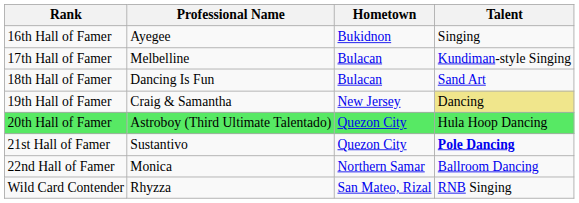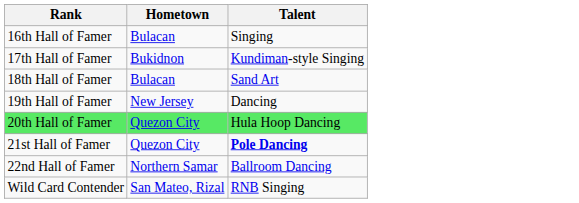 <table class="wikitable" border="1">
 <tr>
 <th>Rank</th>
-<th>Professional Name</th>
 <th>Hometown</th>
 <th>Talent</th>
 </tr>
 <tr>
 <td>16th Hall of Famer</td>
-<td>Ayegee</td>
-<td><a href='#'>Bukidnon</a></td>
+<td><a href='#'>Bulacan</a></td>
 <td>Singing</td>
 </tr>
 <tr>
 <td>17th Hall of Famer</td>
-<td>Melbelline</td>
-<td><a href='#'>Bulacan</a></td>
+<td><a href='#'>Bukidnon</a></td>
 <td><a href='#'>Kundiman</a>-style Singing </td>
 </tr>
 <tr>
 <td>18th Hall of Famer</td>
-<td>Dancing Is Fun </td>
 <td><a href='#'>Bulacan</a></td>
 <td><a href='#'>Sand Art</a></td>
 </tr>
 <tr>
 <td>19th Hall of Famer</td>
-<td>Craig & Samantha </td>
 <td><a href='#'>New Jersey</a></td>
-<td style="background: khaki;">Dancing</td>
+<td>Dancing</td>
 </tr>
 <tr>
 <td style="background:#57E964;">20th Hall of Famer</td>
-<td style="background:#57E964;">Astroboy (Third Ultimate Talentado)</td>
 <td style="background:#57E964;"><a href='#'>Quezon City</a></td>
 <td style="background:#57E964;">Hula Hoop Dancing</td>
 </tr>
 <tr>
 <td>21st Hall of Famer</td>
-<td>Sustantivo</td>
 <td><a href='#'>Quezon City</a></td>
 <td><strong><a href='#'>Pole Dancing</a></strong></td>
 </tr>
 <tr>
 <td>22nd Hall of Famer</td>
-<td>Monica</td>
 <td><a href='#'>Northern Samar</a></td>
 <td><a href='#'>Ballroom Dancing</a></td>
 </tr>
 <tr>
 <td>Wild Card Contender</td>
-<td>Rhyzza</td>
 <td><a href='#'>San Mateo, Rizal</a></td>
 <td><a href='#'>RNB</a> Singing</td>
 </tr>
 </table>
